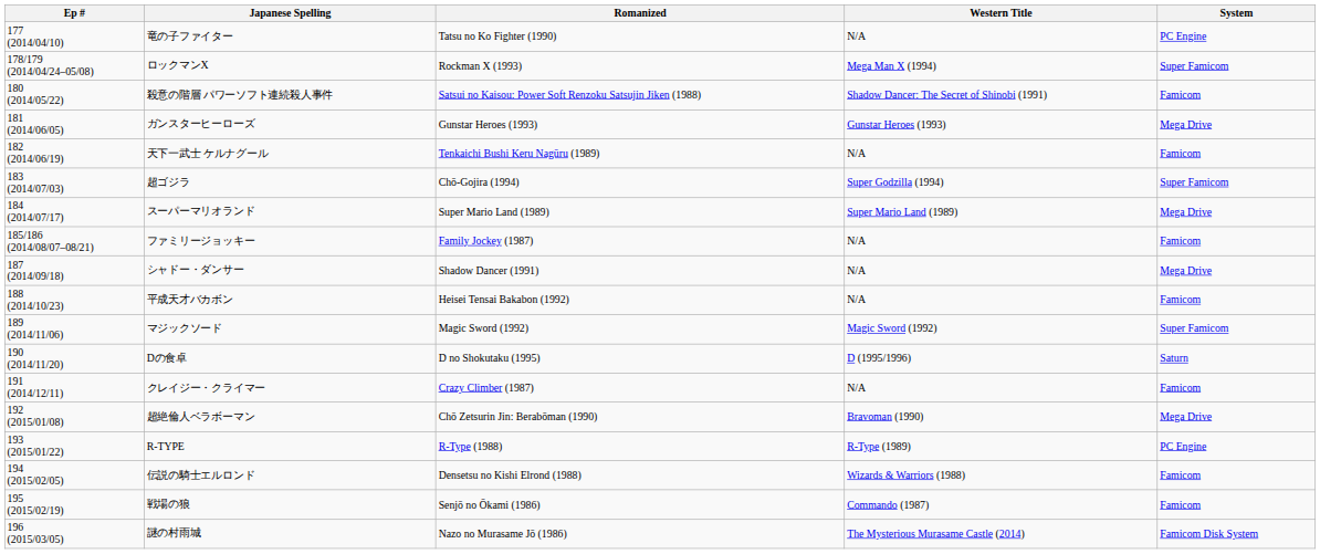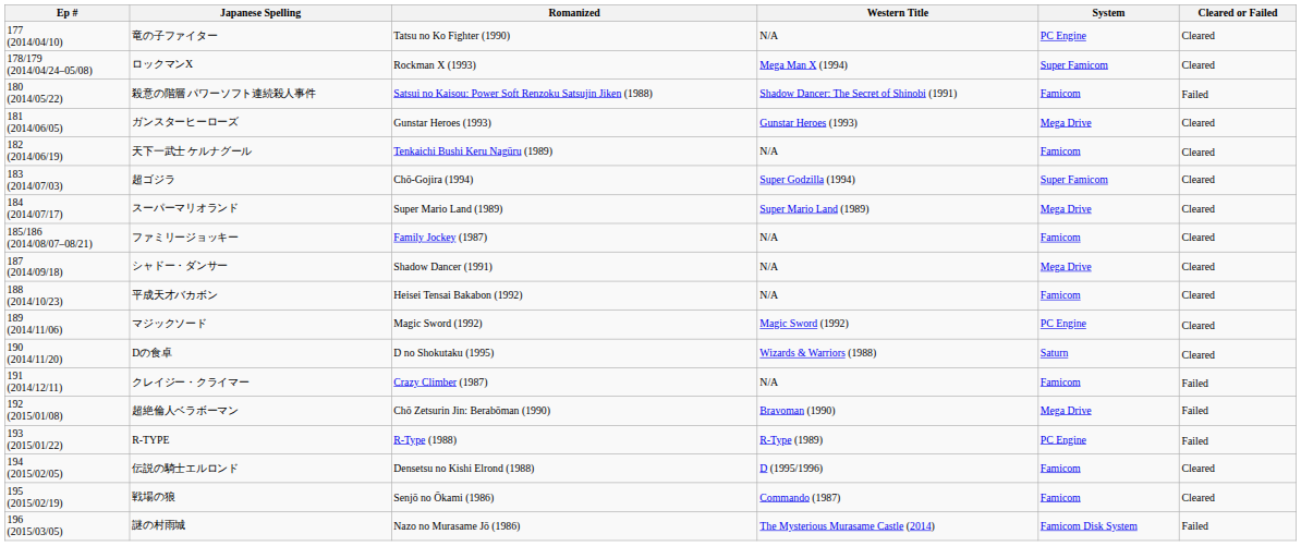 <table class="wikitable" style="width:98%;">
 <tr>
 <th>Ep #</th>
 <th>Japanese Spelling</th>
 <th>Romanized</th>
 <th>Western Title</th>
 <th>System</th>
+<th>Cleared or Failed</th>
 </tr>
 <tr>
 <td>177<br>(2014/04/10)</td>
 <td>竜の子ファイター</td>
 <td>Tatsu no Ko Fighter (1990)</td>
 <td>N/A</td>
 <td><a href='#'>PC Engine</a></td>
+<td>Cleared</td>
 </tr>
 <tr>
 <td>178/179<br>(2014/04/24–05/08)</td>
 <td>ロックマンX</td>
 <td>Rockman X (1993)</td>
 <td><a href='#'>Mega Man X</a> (1994)</td>
 <td><a href='#'>Super Famicom</a></td>
+<td>Cleared</td>
 </tr>
 <tr>
 <td>180<br>(2014/05/22)</td>
 <td>殺意の階層 パワーソフト連続殺人事件</td>
 <td><a href='#'>Satsui no Kaisou: Power Soft Renzoku Satsujin Jiken</a> (1988)</td>
 <td><a href='#'>Shadow Dancer: The Secret of Shinobi</a> (1991)</td>
 <td><a href='#'>Famicom</a></td>
+<td>Failed<sup></sup></td>
 </tr>
 <tr>
 <td>181<br>(2014/06/05)</td>
 <td>ガンスターヒーローズ</td>
 <td>Gunstar Heroes (1993)</td>
 <td><a href='#'>Gunstar Heroes</a> (1993)</td>
 <td><a href='#'>Mega Drive</a></td>
+<td>Cleared</td>
 </tr>
 <tr>
 <td>182<br>(2014/06/19)</td>
 <td>天下一武士 ケルナグール</td>
 <td><a href='#'>Tenkaichi Bushi Keru Nagūru</a> (1989)</td>
 <td>N/A</td>
 <td><a href='#'>Famicom</a></td>
+<td>Cleared<sup></sup></td>
 </tr>
 <tr>
 <td>183<br>(2014/07/03)</td>
 <td>超ゴジラ</td>
 <td>Chō-Gojira (1994)</td>
 <td><a href='#'>Super Godzilla</a> (1994)</td>
 <td><a href='#'>Super Famicom</a></td>
+<td>Cleared</td>
 </tr>
 <tr>
 <td>184<br>(2014/07/17)</td>
 <td>スーパーマリオランド</td>
 <td>Super Mario Land (1989)</td>
 <td><a href='#'>Super Mario Land</a> (1989)</td>
 <td><a href='#'>Mega Drive</a></td>
+<td>Cleared</td>
 </tr>
 <tr>
 <td>185/186<br>(2014/08/07–08/21)</td>
 <td>ファミリージョッキー</td>
 <td><a href='#'>Family Jockey</a> (1987)</td>
 <td>N/A</td>
 <td><a href='#'>Famicom</a></td>
+<td>Cleared</td>
 </tr>
 <tr>
 <td>187<br>(2014/09/18)</td>
 <td>シャドー・ダンサー</td>
 <td>Shadow Dancer (1991)</td>
 <td>N/A</td>
 <td><a href='#'>Mega Drive</a></td>
+<td>Cleared</td>
 </tr>
 <tr>
 <td>188<br>(2014/10/23)</td>
 <td>平成天才バカボン</td>
 <td>Heisei Tensai Bakabon (1992)</td>
 <td>N/A</td>
 <td><a href='#'>Famicom</a></td>
+<td>Cleared</td>
 </tr>
 <tr>
 <td>189<br>(2014/11/06)</td>
 <td>マジックソード</td>
 <td>Magic Sword (1992)</td>
 <td><a href='#'>Magic Sword</a> (1992)</td>
-<td><a href='#'>Super Famicom</a></td>
+<td><a href='#'>PC Engine</a></td>
+<td>Cleared<sup></sup></td>
 </tr>
 <tr>
 <td>190<br>(2014/11/20)</td>
 <td>Dの食卓</td>
 <td>D no Shokutaku (1995)</td>
-<td><a href='#'>D</a> (1995/1996)</td>
+<td><a href='#'>Wizards & Warriors</a> (1988)</td>
 <td><a href='#'>Saturn</a></td>
+<td>Cleared<sup></sup></td>
 </tr>
 <tr>
 <td>191<br>(2014/12/11)</td>
 <td>クレイジー・クライマー</td>
 <td><a href='#'>Crazy Climber</a> (1987)</td>
 <td>N/A</td>
 <td><a href='#'>Famicom</a></td>
+<td>Failed<sup></sup></td>
 </tr>
 <tr>
 <td>192<br>(2015/01/08)</td>
 <td>超絶倫人ベラボーマン</td>
 <td>Chō Zetsurin Jin: Berabōman (1990)</td>
 <td><a href='#'>Bravoman</a> (1990)</td>
 <td><a href='#'>Mega Drive</a></td>
+<td>Failed</td>
 </tr>
 <tr>
 <td>193<br>(2015/01/22)</td>
 <td>R-TYPE</td>
 <td><a href='#'>R-Type</a> (1988)</td>
 <td><a href='#'>R-Type</a> (1989)</td>
 <td><a href='#'>PC Engine</a></td>
+<td>Failed<sup></sup></td>
 </tr>
 <tr>
 <td>194<br>(2015/02/05)</td>
 <td>伝説の騎士エルロンド</td>
 <td>Densetsu no Kishi Elrond (1988)</td>
-<td><a href='#'>Wizards & Warriors</a> (1988)</td>
+<td><a href='#'>D</a> (1995/1996)</td>
 <td><a href='#'>Famicom</a></td>
+<td>Cleared</td>
 </tr>
 <tr>
 <td>195<br>(2015/02/19)</td>
 <td>戦場の狼</td>
 <td>Senjō no Ōkami (1986)</td>
 <td><a href='#'>Commando</a> (1987)</td>
 <td><a href='#'>Famicom</a></td>
+<td>Cleared</td>
 </tr>
 <tr>
 <td>196<br>(2015/03/05)</td>
 <td>謎の村雨城</td>
 <td>Nazo no Murasame Jō (1986)</td>
 <td><a href='#'>The Mysterious Murasame Castle</a> (<a href='#'>2014</a>)</td>
 <td><a href='#'>Famicom Disk System</a></td>
+<td>Failed</td>
 </tr>
 </table>
